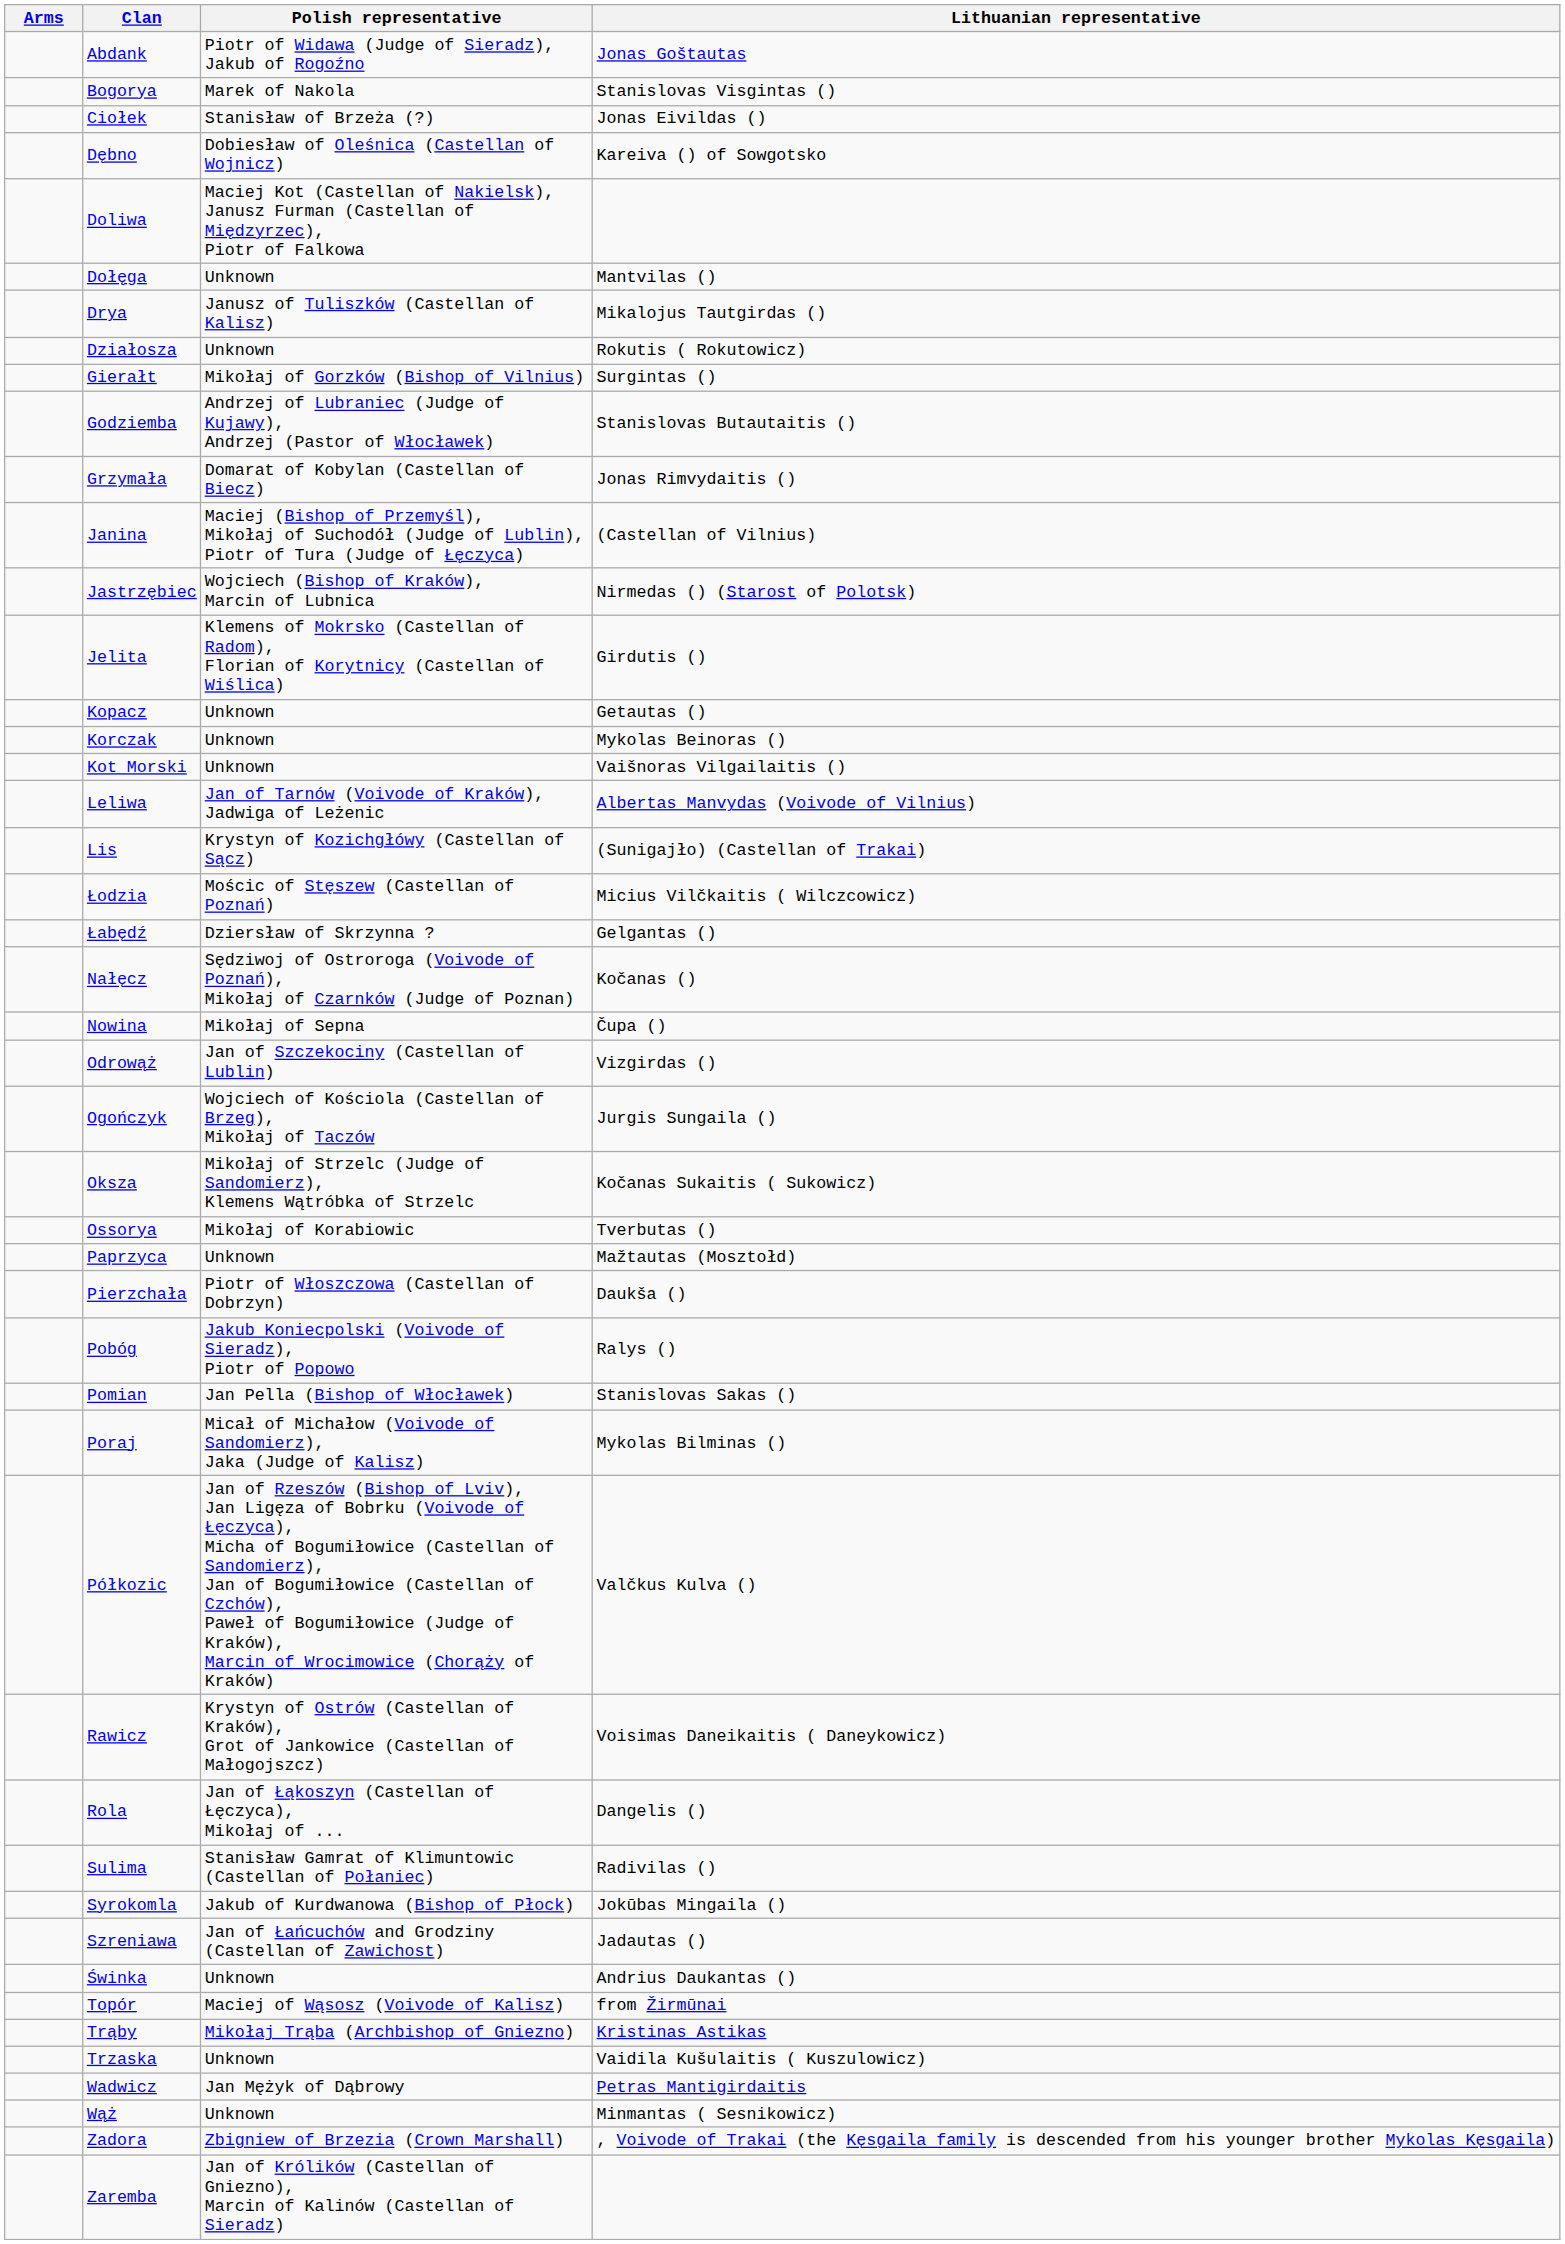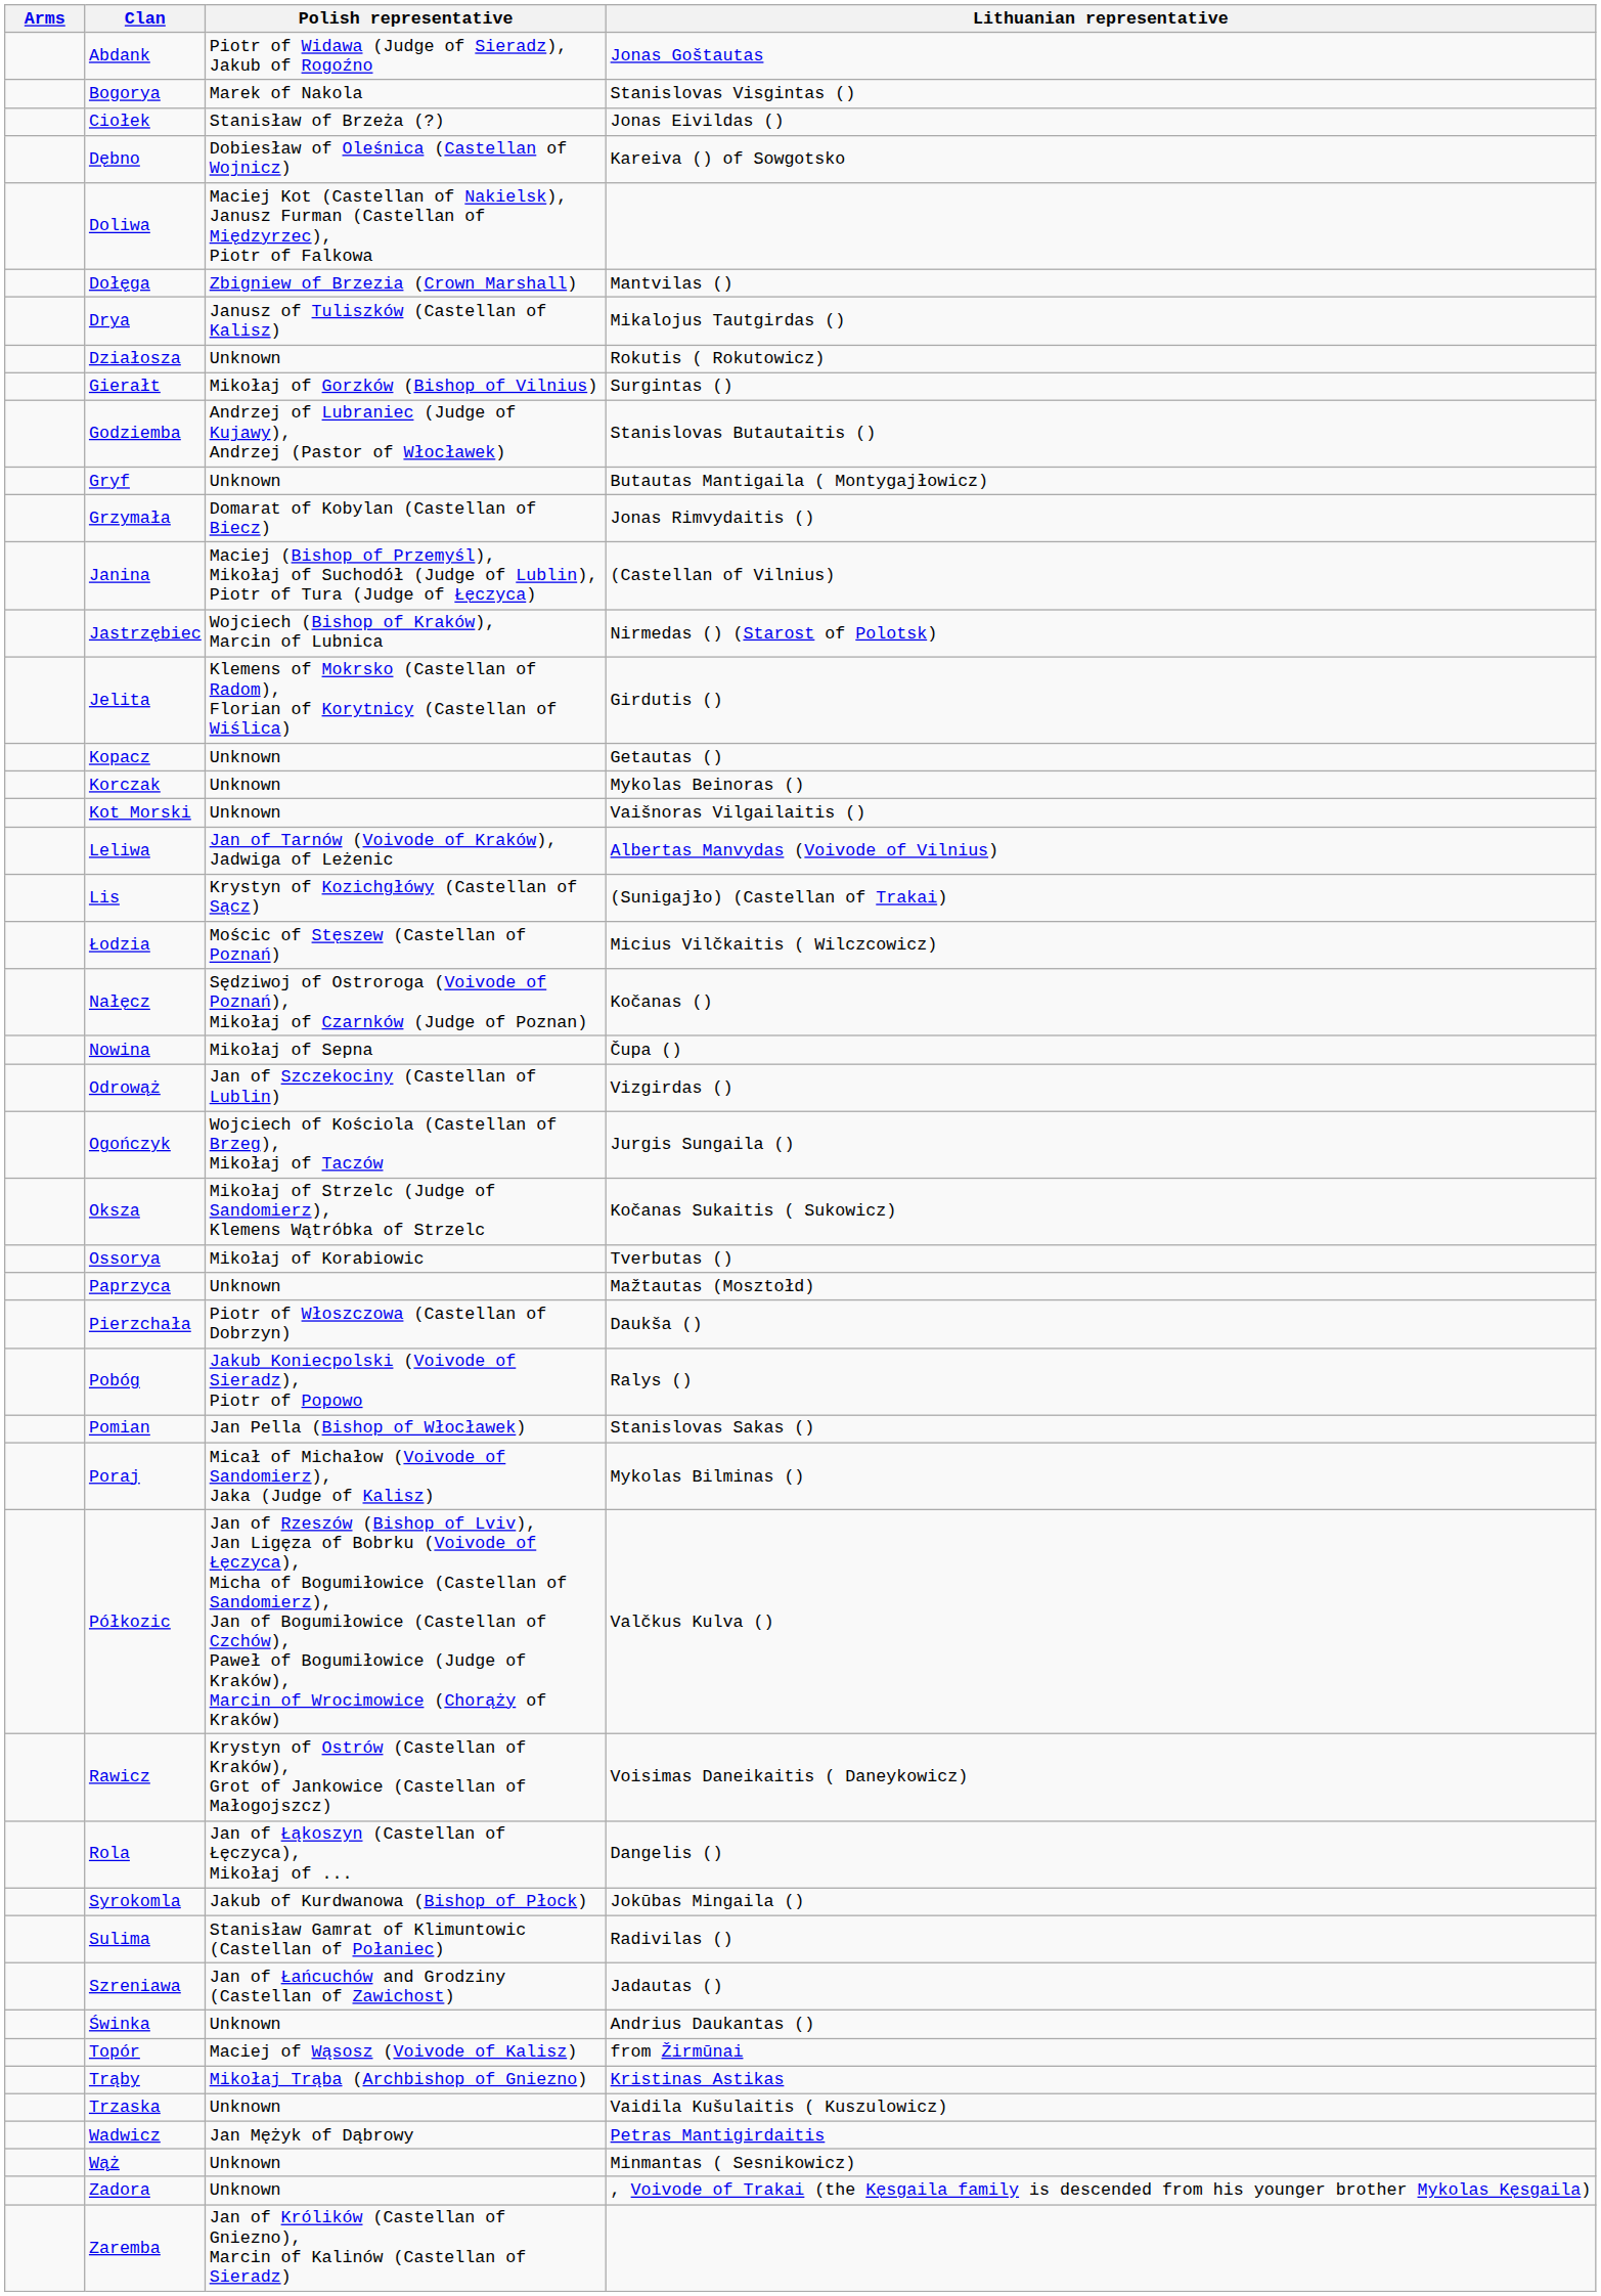 <table class="wikitable">
 <tr>
 <th width=55px><a href='#'>Arms</a></th>
 <th width=80px><a href='#'>Clan</a></th>
 <th width=300px>Polish representative</th>
 <th>Lithuanian representative</th>
 </tr>
 <tr>
 <td></td>
 <td><a href='#'>Abdank</a></td>
 <td>Piotr of <a href='#'>Widawa</a> (Judge of <a href='#'>Sieradz</a>),<br> Jakub of <a href='#'>Rogoźno</a></td>
 <td><a href='#'>Jonas Goštautas</a></td>
 </tr>
 <tr>
 <td></td>
 <td><a href='#'>Bogorya</a></td>
 <td>Marek of Nakola</td>
 <td>Stanislovas Visgintas ()</td>
 </tr>
 <tr>
 <td></td>
 <td><a href='#'>Ciołek</a></td>
 <td>Stanisław of Brzeża (?)</td>
 <td>Jonas Eivildas ()</td>
 </tr>
 <tr>
 <td></td>
 <td><a href='#'>Dębno</a></td>
 <td>Dobiesław of <a href='#'>Oleśnica</a> (<a href='#'>Castellan</a> of <a href='#'>Wojnicz</a>)</td>
 <td>Kareiva () of Sowgotsko</td>
 </tr>
 <tr>
 <td></td>
 <td><a href='#'>Doliwa</a></td>
 <td>Maciej Kot (Castellan of <a href='#'>Nakielsk</a>),<br>Janusz Furman (Castellan of <a href='#'>Międzyrzec</a>),<br> Piotr of Falkowa</td>
 <td></td>
 </tr>
 <tr>
 <td></td>
 <td><a href='#'>Dołęga</a></td>
-<td>Unknown</td>
+<td><a href='#'>Zbigniew of Brzezia</a> (<a href='#'>Crown Marshall</a>)</td>
 <td>Mantvilas ()</td>
 </tr>
 <tr>
 <td></td>
 <td><a href='#'>Drya</a></td>
 <td>Janusz of <a href='#'>Tuliszków</a> (Castellan of <a href='#'>Kalisz</a>)</td>
 <td>Mikalojus Tautgirdas ()</td>
 </tr>
 <tr>
 <td></td>
 <td><a href='#'>Działosza</a></td>
 <td>Unknown</td>
 <td>Rokutis ( Rokutowicz)</td>
 </tr>
 <tr>
 <td></td>
 <td><a href='#'>Gierałt</a></td>
 <td>Mikołaj of <a href='#'>Gorzków</a> (<a href='#'>Bishop of Vilnius</a>)</td>
 <td>Surgintas ()</td>
 </tr>
 <tr>
 <td></td>
 <td><a href='#'>Godziemba</a></td>
 <td>Andrzej of <a href='#'>Lubraniec</a> (Judge of <a href='#'>Kujawy</a>), <br>Andrzej (Pastor of <a href='#'>Włocławek</a>)</td>
 <td>Stanislovas Butautaitis ()</td>
+</tr>
+<tr>
+<td></td>
+<td><a href='#'>Gryf</a></td>
+<td>Unknown</td>
+<td>Butautas Mantigaila ( Montygajłowicz)</td>
 </tr>
 <tr>
 <td></td>
 <td><a href='#'>Grzymała</a></td>
 <td>Domarat of Kobylan (Castellan of <a href='#'>Biecz</a>)</td>
 <td>Jonas Rimvydaitis ()</td>
 </tr>
 <tr>
 <td></td>
 <td><a href='#'>Janina</a></td>
 <td>Maciej (<a href='#'>Bishop of Przemyśl</a>), <br>Mikołaj of Suchodół (Judge of <a href='#'>Lublin</a>), <br>Piotr of Tura (Judge of <a href='#'>Łęczyca</a>)</td>
 <td> (Castellan of Vilnius)</td>
 </tr>
 <tr>
 <td></td>
 <td><a href='#'>Jastrzębiec</a></td>
 <td>Wojciech (<a href='#'>Bishop of Kraków</a>), <br>Marcin of Lubnica</td>
 <td>Nirmedas ()  (<a href='#'>Starost</a> of <a href='#'>Polotsk</a>)</td>
 </tr>
 <tr>
 <td></td>
 <td><a href='#'>Jelita</a></td>
 <td>Klemens of <a href='#'>Mokrsko</a> (Castellan of <a href='#'>Radom</a>), <br>Florian of <a href='#'>Korytnicy</a> (Castellan of <a href='#'>Wiślica</a>)</td>
 <td>Girdutis ()</td>
 </tr>
 <tr>
 <td></td>
 <td><a href='#'>Kopacz</a></td>
 <td>Unknown</td>
 <td>Getautas ()</td>
 </tr>
 <tr>
 <td></td>
 <td><a href='#'>Korczak</a></td>
 <td>Unknown</td>
 <td>Mykolas Beinoras ()</td>
 </tr>
 <tr>
 <td></td>
 <td><a href='#'>Kot Morski</a></td>
 <td>Unknown</td>
 <td>Vaišnoras Vilgailaitis ()</td>
 </tr>
 <tr>
 <td></td>
 <td><a href='#'>Leliwa</a></td>
 <td><a href='#'>Jan of Tarnów</a> (<a href='#'>Voivode of Kraków</a>), <br>Jadwiga of Leżenic</td>
 <td><a href='#'>Albertas Manvydas</a> (<a href='#'>Voivode of Vilnius</a>)</td>
 </tr>
 <tr>
 <td></td>
 <td><a href='#'>Lis</a></td>
 <td>Krystyn of <a href='#'>Kozichgłówy</a> (Castellan of <a href='#'>Sącz</a>)</td>
 <td> (Sunigajło) (Castellan of <a href='#'>Trakai</a>)</td>
 </tr>
 <tr>
 <td></td>
 <td><a href='#'>Łodzia</a></td>
 <td>Mościc of <a href='#'>Stęszew</a> (Castellan of <a href='#'>Poznań</a>)</td>
 <td>Micius Vilčkaitis ( Wilczcowicz)</td>
-</tr>
-<tr>
-<td></td>
-<td><a href='#'>Łabędź</a></td>
-<td>Dziersław of Skrzynna ?</td>
-<td>Gelgantas ()</td>
 </tr>
 <tr>
 <td></td>
 <td><a href='#'>Nałęcz</a></td>
 <td>Sędziwoj of Ostroroga (<a href='#'>Voivode of Poznań</a>), <br>Mikołaj of <a href='#'>Czarnków</a> (Judge of Poznan)</td>
 <td>Kočanas ()</td>
 </tr>
 <tr>
 <td></td>
 <td><a href='#'>Nowina</a></td>
 <td>Mikołaj of Sepna</td>
 <td>Čupa ()</td>
 </tr>
 <tr>
 <td></td>
 <td><a href='#'>Odrowąż</a></td>
 <td>Jan of <a href='#'>Szczekociny</a> (Castellan of <a href='#'>Lublin</a>)</td>
 <td>Vizgirdas ()</td>
 </tr>
 <tr>
 <td></td>
 <td><a href='#'>Ogończyk</a></td>
 <td>Wojciech of Kościola (Castellan of <a href='#'>Brzeg</a>), <br>Mikołaj of <a href='#'>Taczów</a></td>
 <td>Jurgis Sungaila ()</td>
 </tr>
 <tr>
 <td></td>
 <td><a href='#'>Oksza</a></td>
 <td>Mikołaj of Strzelc (Judge of <a href='#'>Sandomierz</a>), <br>Klemens Wątróbka of Strzelc</td>
 <td>Kočanas Sukaitis ( Sukowicz)</td>
 </tr>
 <tr>
 <td></td>
 <td><a href='#'>Ossorya</a></td>
 <td>Mikołaj of Korabiowic</td>
 <td>Tverbutas ()</td>
 </tr>
 <tr>
 <td></td>
 <td><a href='#'>Paprzyca</a></td>
 <td>Unknown</td>
 <td>Mažtautas (Mosztołd)</td>
 </tr>
 <tr>
 <td></td>
 <td><a href='#'>Pierzchała</a></td>
 <td>Piotr of <a href='#'>Włoszczowa</a> (Castellan of Dobrzyn)</td>
 <td>Daukša ()</td>
 </tr>
 <tr>
 <td></td>
 <td><a href='#'>Pobóg</a></td>
 <td><a href='#'>Jakub Koniecpolski</a> (<a href='#'>Voivode of Sieradz</a>), <br>Piotr of <a href='#'>Popowo</a></td>
 <td>Ralys ()</td>
 </tr>
 <tr>
 <td></td>
 <td><a href='#'>Pomian</a></td>
 <td>Jan Pella (<a href='#'>Bishop of Włocławek</a>)</td>
 <td>Stanislovas Sakas ()</td>
 </tr>
 <tr>
 <td></td>
 <td><a href='#'>Poraj</a></td>
 <td>Micał of Michałow (<a href='#'>Voivode of Sandomierz</a>), <br>Jaka (Judge of <a href='#'>Kalisz</a>)</td>
 <td>Mykolas Bilminas ()</td>
 </tr>
 <tr>
 <td></td>
 <td><a href='#'>Półkozic</a></td>
 <td>Jan of <a href='#'>Rzeszów</a> (<a href='#'>Bishop of Lviv</a>), <br>Jan Ligęza of Bobrku (<a href='#'>Voivode of Łęczyca</a>), <br>Micha of Bogumiłowice (Castellan of <a href='#'>Sandomierz</a>), <br>Jan of Bogumiłowice (Castellan of <a href='#'>Czchów</a>), <br>Paweł of Bogumiłowice (Judge of Kraków), <br><a href='#'>Marcin of Wrocimowice</a> (<a href='#'>Chorąży</a> of Kraków)</td>
 <td>Valčkus Kulva ()</td>
 </tr>
 <tr>
 <td></td>
 <td><a href='#'>Rawicz</a></td>
 <td>Krystyn of <a href='#'>Ostrów</a> (Castellan of Kraków), <br>Grot of Jankowice (Castellan of Małogojszcz)</td>
 <td>Voisimas Daneikaitis ( Daneykowicz)</td>
 </tr>
 <tr>
 <td></td>
 <td><a href='#'>Rola</a></td>
 <td>Jan of <a href='#'>Łąkoszyn</a> (Castellan of Łęczyca), <br>Mikołaj of ...</td>
 <td>Dangelis ()</td>
 </tr>
 <tr>
 <td></td>
+<td><a href='#'>Syrokomla</a></td>
+<td>Jakub of Kurdwanowa (<a href='#'>Bishop of Płock</a>)</td>
+<td>Jokūbas Mingaila ()</td>
+</tr>
+<tr>
+<td></td>
 <td><a href='#'>Sulima</a></td>
 <td>Stanisław Gamrat of Klimuntowic (Castellan of <a href='#'>Połaniec</a>)</td>
 <td>Radivilas ()</td>
-</tr>
-<tr>
-<td></td>
-<td><a href='#'>Syrokomla</a></td>
-<td>Jakub of Kurdwanowa (<a href='#'>Bishop of Płock</a>)</td>
-<td>Jokūbas Mingaila ()</td>
 </tr>
 <tr>
 <td></td>
 <td><a href='#'>Szreniawa</a></td>
 <td>Jan of <a href='#'>Łańcuchów</a> and Grodziny (Castellan of <a href='#'>Zawichost</a>)</td>
 <td>Jadautas ()</td>
 </tr>
 <tr>
 <td></td>
 <td><a href='#'>Świnka</a></td>
 <td>Unknown</td>
 <td>Andrius Daukantas ()</td>
 </tr>
 <tr>
 <td></td>
 <td><a href='#'>Topór</a></td>
 <td>Maciej of <a href='#'>Wąsosz</a> (<a href='#'>Voivode of Kalisz</a>)</td>
 <td> from <a href='#'>Žirmūnai</a></td>
 </tr>
 <tr>
 <td></td>
 <td><a href='#'>Trąby</a></td>
 <td><a href='#'>Mikołaj Trąba</a> (<a href='#'>Archbishop of Gniezno</a>)</td>
 <td><a href='#'>Kristinas Astikas</a></td>
 </tr>
 <tr>
 <td></td>
 <td><a href='#'>Trzaska</a></td>
 <td>Unknown</td>
 <td>Vaidila Kušulaitis ( Kuszulowicz)</td>
 </tr>
 <tr>
 <td></td>
 <td><a href='#'>Wadwicz</a></td>
 <td>Jan Mężyk of Dąbrowy</td>
 <td><a href='#'>Petras Mantigirdaitis</a></td>
 </tr>
 <tr>
 <td></td>
 <td><a href='#'>Wąż</a></td>
 <td>Unknown</td>
 <td>Minmantas ( Sesnikowicz)</td>
 </tr>
 <tr>
 <td></td>
 <td><a href='#'>Zadora</a></td>
-<td><a href='#'>Zbigniew of Brzezia</a> (<a href='#'>Crown Marshall</a>)</td>
+<td>Unknown</td>
 <td>, <a href='#'>Voivode of Trakai</a> (the <a href='#'>Kęsgaila family</a> is descended from his younger brother <a href='#'>Mykolas Kęsgaila</a>)</td>
 </tr>
 <tr>
 <td></td>
 <td><a href='#'>Zaremba</a></td>
 <td>Jan of <a href='#'>Królików</a> (Castellan of Gniezno), <br>Marcin of Kalinów (Castellan of <a href='#'>Sieradz</a>)</td>
 <td></td>
 </tr>
 </table>
